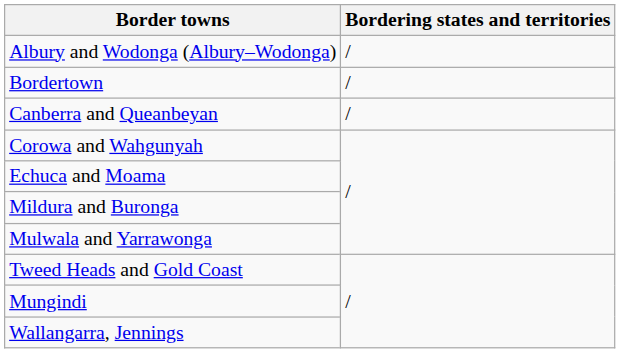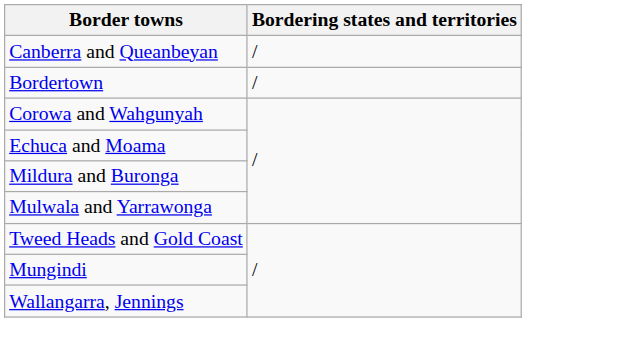 <table class="wikitable">
 <tr>
 <th>Border towns</th>
 <th>Bordering states and territories</th>
 </tr>
 <tr>
-<td><a href='#'>Albury</a> and <a href='#'>Wodonga</a> (<a href='#'>Albury–Wodonga</a>)</td>
+<td><a href='#'>Canberra</a> and <a href='#'>Queanbeyan</a></td>
 <td> / </td>
 </tr>
 <tr>
 <td><a href='#'>Bordertown</a></td>
-<td> / </td>
-</tr>
-<tr>
-<td><a href='#'>Canberra</a> and <a href='#'>Queanbeyan</a></td>
 <td> / </td>
 </tr>
 <tr>
 <td><a href='#'>Corowa</a> and <a href='#'>Wahgunyah</a></td>
 <td rowspan="4"> / </td>
 </tr>
 <tr>
 <td><a href='#'>Echuca</a> and <a href='#'>Moama</a></td>
 </tr>
 <tr>
 <td><a href='#'>Mildura</a> and <a href='#'>Buronga</a></td>
 </tr>
 <tr>
 <td><a href='#'>Mulwala</a> and <a href='#'>Yarrawonga</a></td>
 </tr>
 <tr>
 <td><a href='#'>Tweed Heads</a> and <a href='#'>Gold Coast</a></td>
 <td rowspan="3"> / </td>
 </tr>
 <tr>
 <td><a href='#'>Mungindi</a></td>
 </tr>
 <tr>
 <td><a href='#'>Wallangarra</a>, <a href='#'>Jennings</a></td>
 </tr>
 </table>
